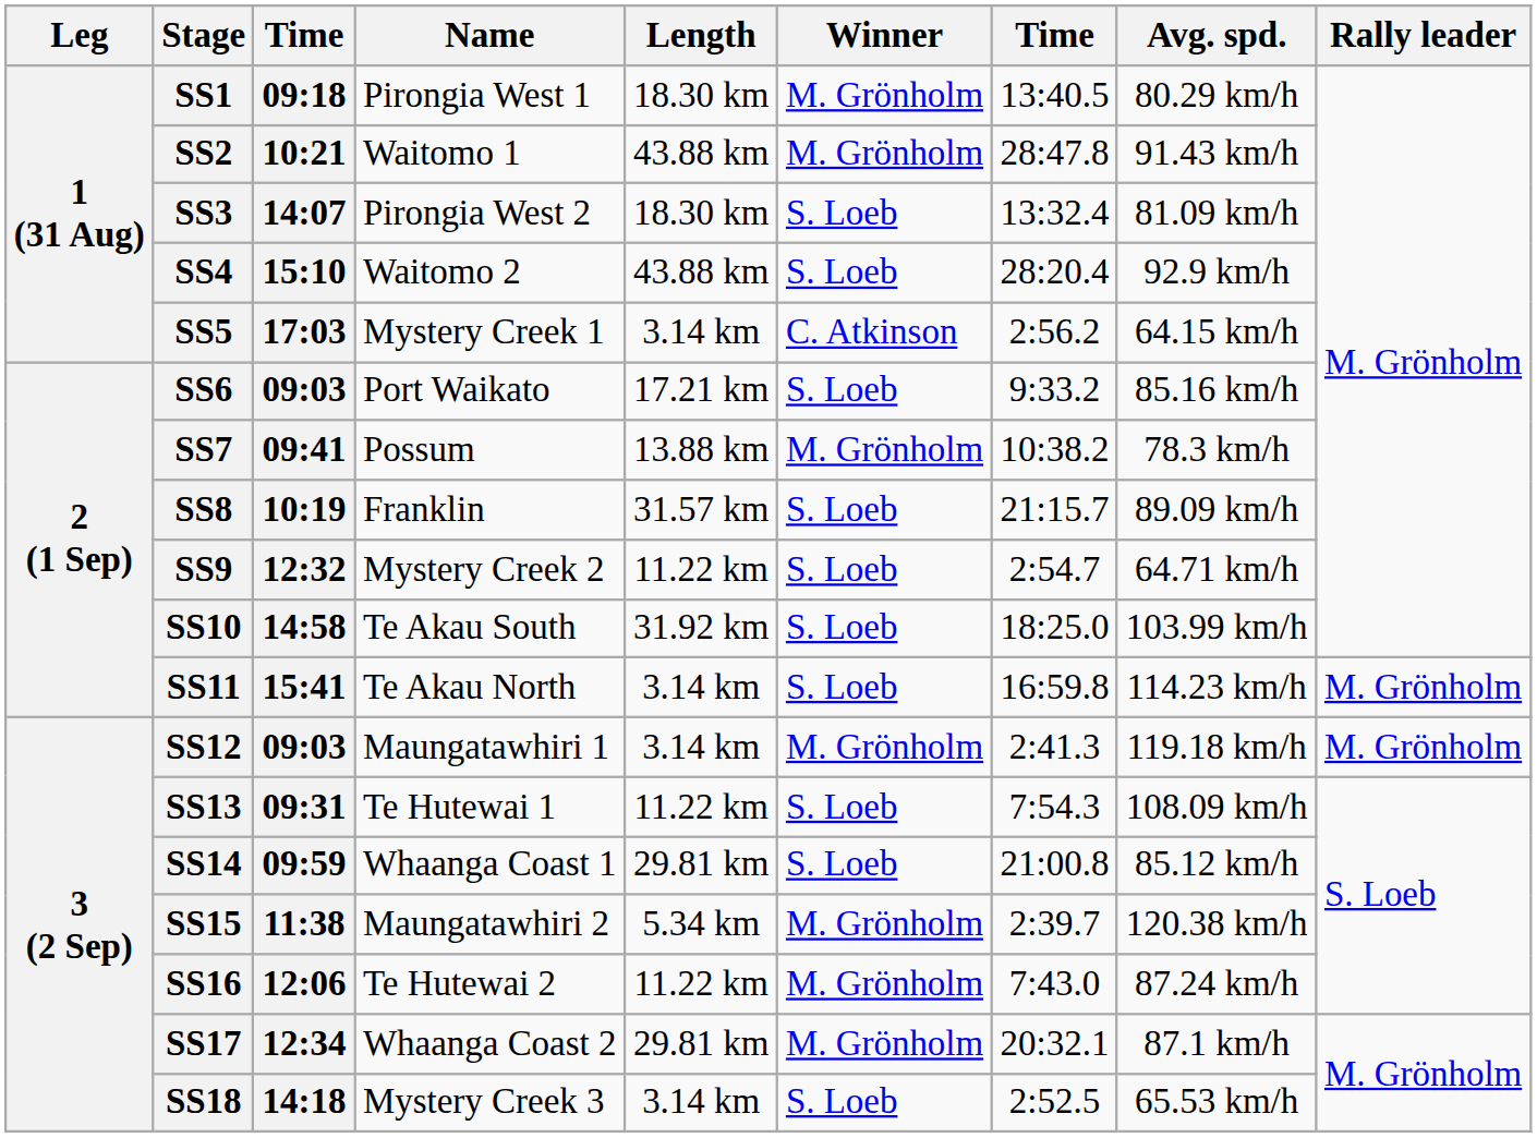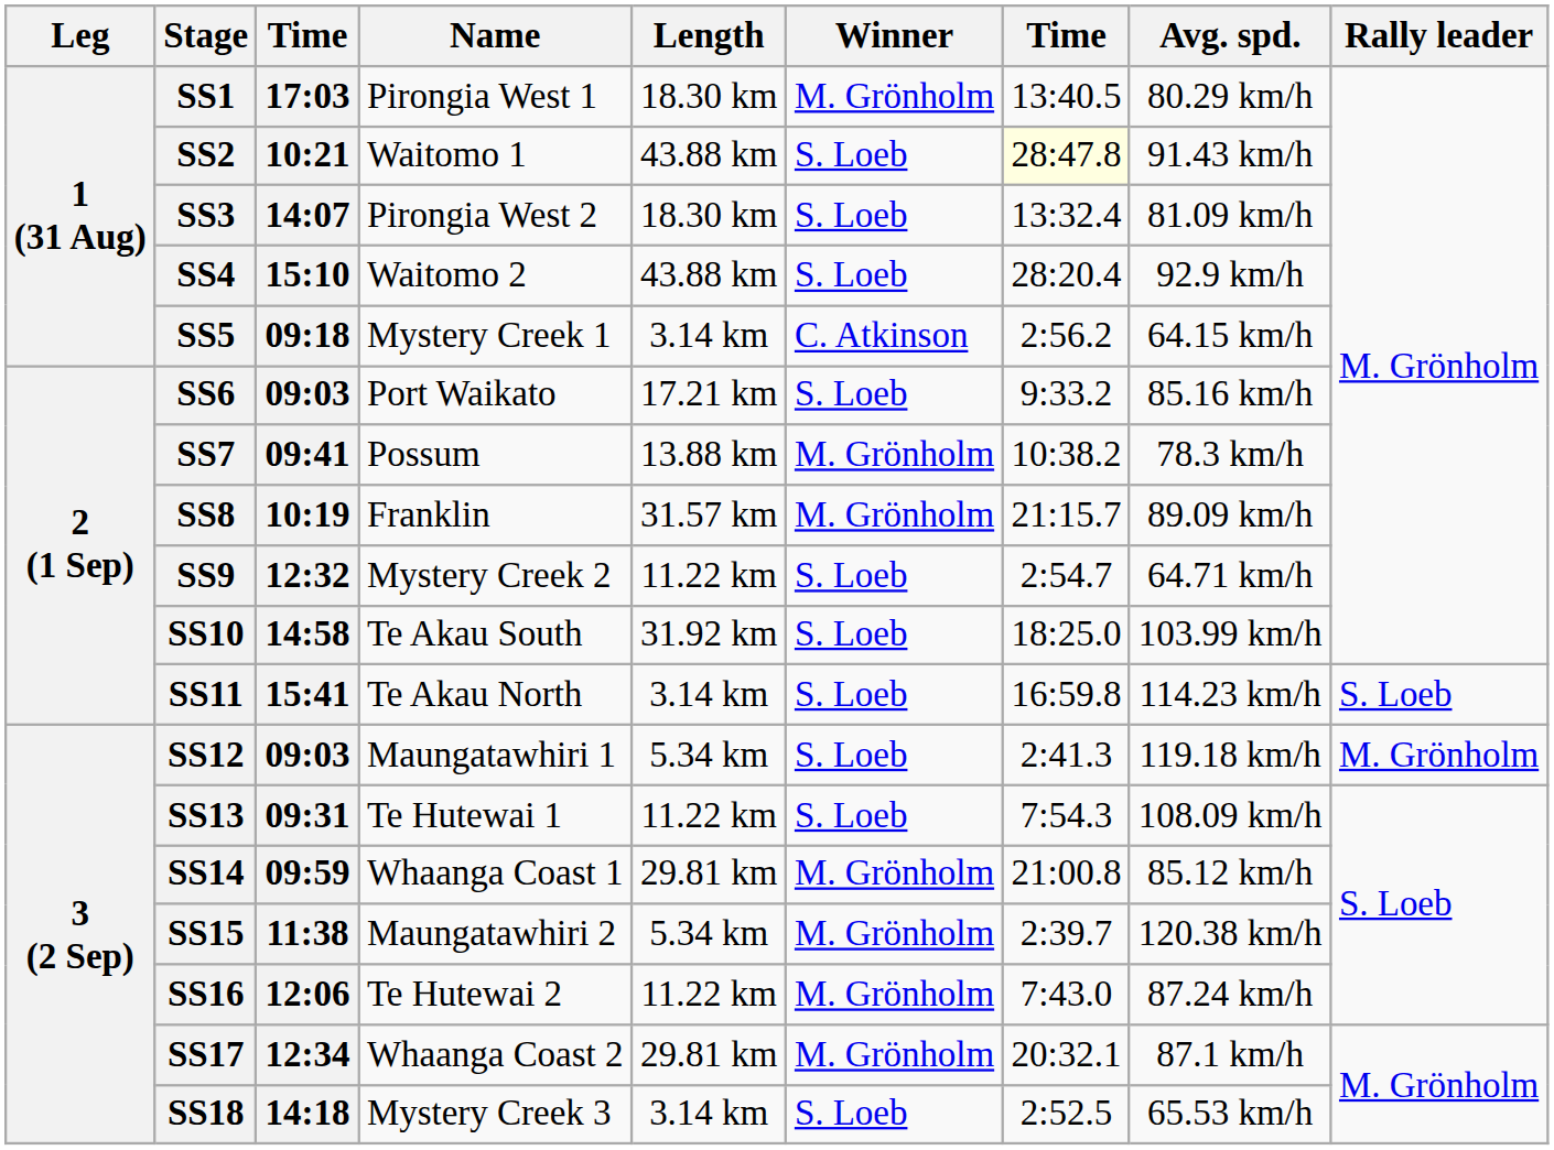 <table class="wikitable" style="text-align: center; font-size: 90%; max-width: 950px;">
 <tr>
 <th>Leg</th>
 <th>Stage</th>
 <th>Time</th>
 <th>Name</th>
 <th>Length</th>
 <th>Winner</th>
 <th>Time</th>
 <th>Avg. spd.</th>
 <th>Rally leader</th>
 </tr>
 <tr>
 <th rowspan="5">1<br>(31 Aug)</th>
 <th>SS1</th>
-<th>09:18</th>
+<th>17:03</th>
 <td align=left>Pirongia West 1</td>
 <td>18.30 km</td>
 <td align=left> <a href='#'>M. Grönholm</a></td>
 <td>13:40.5</td>
 <td>80.29 km/h</td>
 <td align=left rowspan="10"> <a href='#'>M. Grönholm</a></td>
 </tr>
 <tr>
 <th>SS2</th>
 <th>10:21</th>
 <td align=left>Waitomo 1</td>
 <td>43.88 km</td>
-<td align=left> <a href='#'>M. Grönholm</a></td>
-<td>28:47.8</td>
+<td align=left> <a href='#'>S. Loeb</a></td>
+<td style="background: lightyellow;">28:47.8</td>
 <td>91.43 km/h</td>
 </tr>
 <tr>
 <th>SS3</th>
 <th>14:07</th>
 <td align=left>Pirongia West 2</td>
 <td>18.30 km</td>
 <td align=left> <a href='#'>S. Loeb</a></td>
 <td>13:32.4</td>
 <td>81.09 km/h</td>
 </tr>
 <tr>
 <th>SS4</th>
 <th>15:10</th>
 <td align=left>Waitomo 2</td>
 <td>43.88 km</td>
 <td align=left> <a href='#'>S. Loeb</a></td>
 <td>28:20.4</td>
 <td>92.9 km/h</td>
 </tr>
 <tr>
 <th>SS5</th>
-<th>17:03</th>
+<th>09:18</th>
 <td align=left>Mystery Creek 1</td>
 <td>3.14 km</td>
 <td align=left> <a href='#'>C. Atkinson</a></td>
 <td>2:56.2</td>
 <td>64.15 km/h</td>
 </tr>
 <tr>
 <th rowspan="6">2<br>(1 Sep)</th>
 <th>SS6</th>
 <th>09:03</th>
 <td align=left>Port Waikato</td>
 <td>17.21 km</td>
 <td align=left> <a href='#'>S. Loeb</a></td>
 <td>9:33.2</td>
 <td>85.16 km/h</td>
 </tr>
 <tr>
 <th>SS7</th>
 <th>09:41</th>
 <td align=left>Possum</td>
 <td>13.88 km</td>
 <td align=left> <a href='#'>M. Grönholm</a></td>
 <td>10:38.2</td>
 <td>78.3 km/h</td>
 </tr>
 <tr>
 <th>SS8</th>
 <th>10:19</th>
 <td align=left>Franklin</td>
 <td>31.57 km</td>
-<td align=left> <a href='#'>S. Loeb</a></td>
+<td align=left> <a href='#'>M. Grönholm</a></td>
 <td>21:15.7</td>
 <td>89.09 km/h</td>
 </tr>
 <tr>
 <th>SS9</th>
 <th>12:32</th>
 <td align=left>Mystery Creek 2</td>
 <td>11.22 km</td>
 <td align=left> <a href='#'>S. Loeb</a></td>
 <td>2:54.7</td>
 <td>64.71 km/h</td>
 </tr>
 <tr>
 <th>SS10</th>
 <th>14:58</th>
 <td align=left>Te Akau South</td>
 <td>31.92 km</td>
 <td align=left> <a href='#'>S. Loeb</a></td>
 <td>18:25.0</td>
 <td>103.99 km/h</td>
 </tr>
 <tr>
 <th>SS11</th>
 <th>15:41</th>
 <td align=left>Te Akau North</td>
 <td>3.14 km</td>
 <td align=left> <a href='#'>S. Loeb</a></td>
 <td>16:59.8</td>
 <td>114.23 km/h</td>
-<td align=left> <a href='#'>M. Grönholm</a></td>
+<td align=left rowspan="1"> <a href='#'>S. Loeb</a></td>
 </tr>
 <tr>
 <th rowspan="7">3<br>(2 Sep)</th>
 <th>SS12</th>
 <th>09:03</th>
 <td align=left>Maungatawhiri 1</td>
-<td>3.14 km</td>
-<td align=left> <a href='#'>M. Grönholm</a></td>
+<td>5.34 km</td>
+<td align=left> <a href='#'>S. Loeb</a></td>
 <td>2:41.3</td>
 <td>119.18 km/h</td>
 <td align=left> <a href='#'>M. Grönholm</a></td>
 </tr>
 <tr>
 <th>SS13</th>
 <th>09:31</th>
 <td align=left>Te Hutewai 1</td>
 <td>11.22 km</td>
 <td align=left> <a href='#'>S. Loeb</a></td>
 <td>7:54.3</td>
 <td>108.09 km/h</td>
 <td align=left rowspan="4"> <a href='#'>S. Loeb</a></td>
 </tr>
 <tr>
 <th>SS14</th>
 <th>09:59</th>
 <td align=left>Whaanga Coast 1</td>
 <td>29.81 km</td>
-<td align=left> <a href='#'>S. Loeb</a></td>
+<td align=left> <a href='#'>M. Grönholm</a></td>
 <td>21:00.8</td>
 <td>85.12 km/h</td>
 </tr>
 <tr>
 <th>SS15</th>
 <th>11:38</th>
 <td align=left>Maungatawhiri 2</td>
 <td>5.34 km</td>
 <td align=left> <a href='#'>M. Grönholm</a></td>
 <td>2:39.7</td>
 <td>120.38 km/h</td>
 </tr>
 <tr>
 <th>SS16</th>
 <th>12:06</th>
 <td align=left>Te Hutewai 2</td>
 <td>11.22 km</td>
 <td align=left> <a href='#'>M. Grönholm</a></td>
 <td>7:43.0</td>
 <td>87.24 km/h</td>
 </tr>
 <tr>
 <th>SS17</th>
 <th>12:34</th>
 <td align=left>Whaanga Coast 2</td>
 <td>29.81 km</td>
 <td align=left> <a href='#'>M. Grönholm</a></td>
 <td>20:32.1</td>
 <td>87.1 km/h</td>
 <td align=left rowspan="2"> <a href='#'>M. Grönholm</a></td>
 </tr>
 <tr>
 <th>SS18</th>
 <th>14:18</th>
 <td align=left>Mystery Creek 3</td>
 <td>3.14 km</td>
 <td align=left> <a href='#'>S. Loeb</a></td>
 <td>2:52.5</td>
 <td>65.53 km/h</td>
 </tr>
 </table>
